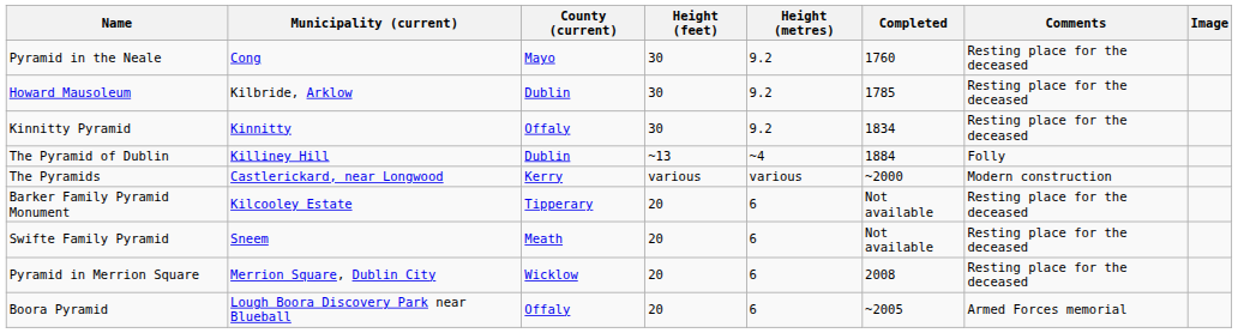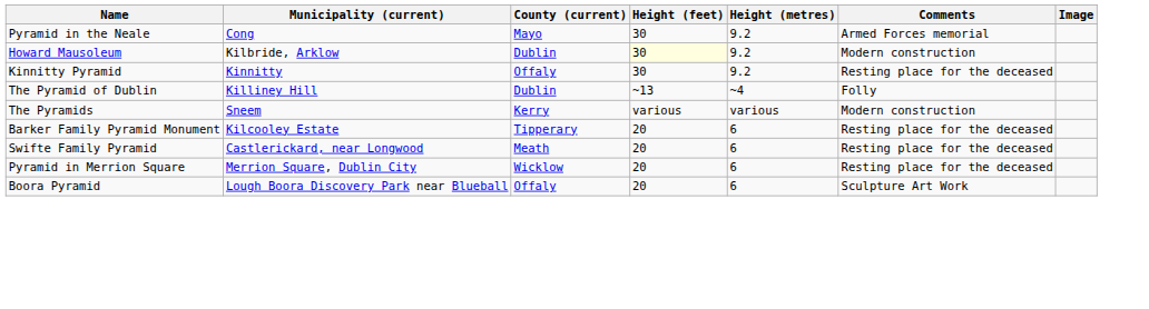 <table class="wikitable sortable" style="margin:1px; border:1px solid #ccc;">
 <tr>
 <th>Name</th>
 <th>Municipality (current)</th>
 <th><strong>County (current)</strong></th>
 <th><strong>Height (feet)</strong></th>
 <th><strong>Height (metres)</strong></th>
-<th><strong>Completed</strong></th>
 <th class="unsortable">Comments</th>
 <th class="unsortable">Image</th>
 </tr>
 <tr>
 <td>Pyramid in the Neale</td>
 <td><a href='#'>Cong</a></td>
 <td><a href='#'>Mayo</a></td>
 <td>30</td>
 <td>9.2</td>
-<td>1760</td>
-<td>Resting place for the deceased</td>
+<td>Armed Forces memorial</td>
 <td></td>
 </tr>
 <tr>
 <td><a href='#'>Howard Mausoleum</a></td>
 <td>Kilbride, <a href='#'>Arklow</a></td>
 <td><a href='#'>Dublin</a></td>
-<td>30</td>
+<td style="background: lightyellow;">30</td>
 <td>9.2</td>
-<td>1785</td>
-<td>Resting place for the deceased</td>
+<td>Modern construction</td>
 <td></td>
 </tr>
 <tr>
 <td>Kinnitty Pyramid</td>
 <td><a href='#'>Kinnitty </a></td>
 <td><a href='#'>Offaly</a></td>
 <td>30</td>
 <td>9.2</td>
-<td>1834</td>
 <td>Resting place for the deceased</td>
 <td></td>
 </tr>
 <tr>
 <td>The Pyramid of Dublin</td>
 <td><a href='#'>Killiney Hill</a></td>
 <td><a href='#'>Dublin</a></td>
 <td>~13</td>
 <td>~4</td>
-<td>1884</td>
 <td>Folly</td>
 <td></td>
 </tr>
 <tr>
 <td>The Pyramids</td>
-<td><a href='#'>Castlerickard, near Longwood</a></td>
+<td><a href='#'>Sneem</a></td>
 <td><a href='#'>Kerry</a></td>
 <td>various</td>
 <td>various</td>
-<td>~2000</td>
 <td>Modern construction</td>
 <td></td>
 </tr>
 <tr>
 <td>Barker Family Pyramid Monument</td>
 <td><a href='#'>Kilcooley Estate</a></td>
 <td><a href='#'>Tipperary</a></td>
 <td>20</td>
 <td>6</td>
-<td>Not available</td>
 <td>Resting place for the deceased</td>
 <td></td>
 </tr>
 <tr>
 <td>Swifte Family Pyramid</td>
-<td><a href='#'>Sneem</a></td>
+<td><a href='#'>Castlerickard, near Longwood</a></td>
 <td><a href='#'>Meath</a></td>
 <td>20</td>
 <td>6</td>
-<td>Not available</td>
 <td>Resting place for the deceased</td>
 <td></td>
 </tr>
 <tr>
 <td>Pyramid in Merrion Square</td>
 <td><a href='#'>Merrion Square</a>, <a href='#'>Dublin City</a></td>
 <td><a href='#'>Wicklow</a></td>
 <td>20</td>
 <td>6</td>
-<td>2008</td>
 <td>Resting place for the deceased</td>
 <td></td>
 </tr>
 <tr>
 <td>Boora Pyramid</td>
 <td><a href='#'>Lough Boora Discovery Park</a> near <a href='#'>Blueball</a></td>
 <td><a href='#'>Offaly</a></td>
 <td>20</td>
 <td>6</td>
-<td>~2005</td>
-<td>Armed Forces memorial</td>
+<td>Sculpture Art Work</td>
 <td></td>
 </tr>
 </table>
